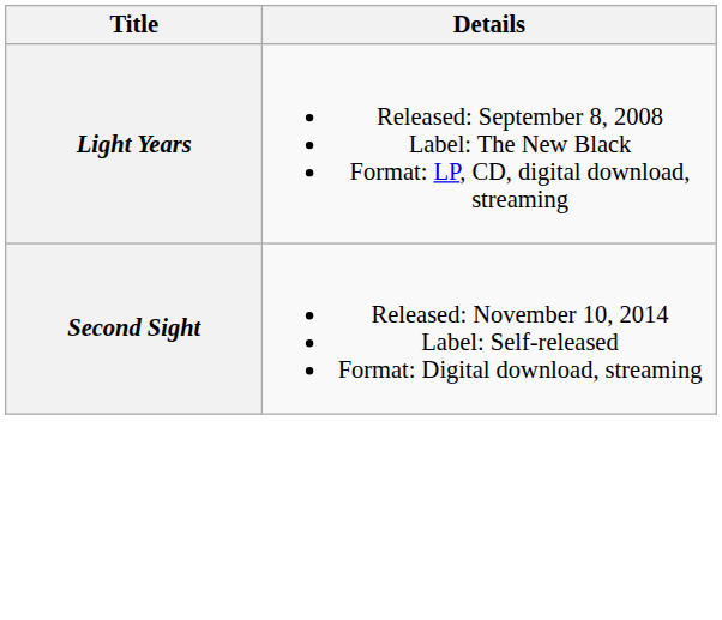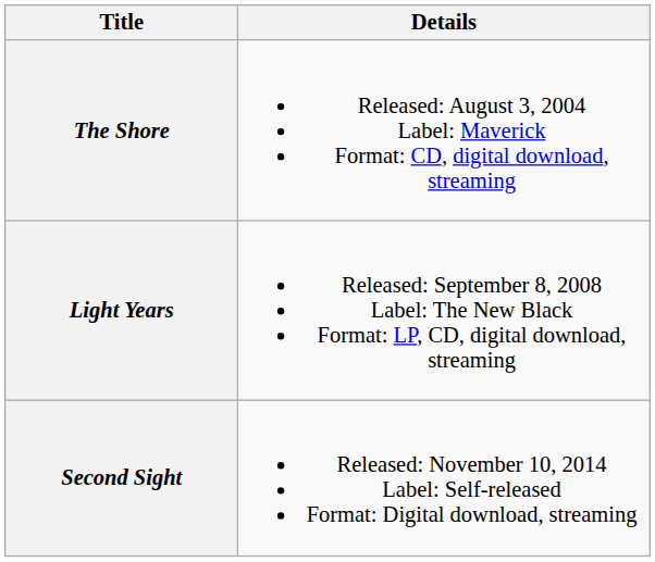 <table class="wikitable plainrowheaders" style="text-align:center;">
 <tr>
 <th scope="col" style="width:10em;">Title</th>
 <th scope="col" style="width:18em;">Details</th>
+</tr>
+<tr>
+<th scope="row"><em>The Shore</em></th>
+<td><br><ul><li>Released: August 3, 2004</li><li>Label: <a href='#'>Maverick</a></li><li>Format: <a href='#'>CD</a>, <a href='#'>digital download</a>, <a href='#'>streaming</a></li></ul></td>
 </tr>
 <tr>
 <th scope="row"><em>Light Years</em></th>
 <td><br><ul><li>Released: September 8, 2008</li><li>Label: The New Black</li><li>Format: <a href='#'>LP</a>, CD, digital download, streaming</li></ul></td>
 </tr>
 <tr>
 <th scope="row"><em>Second Sight</em></th>
 <td><br><ul><li>Released: November 10, 2014</li><li>Label: Self-released</li><li>Format: Digital download, streaming</li></ul></td>
 </tr>
 </table>
